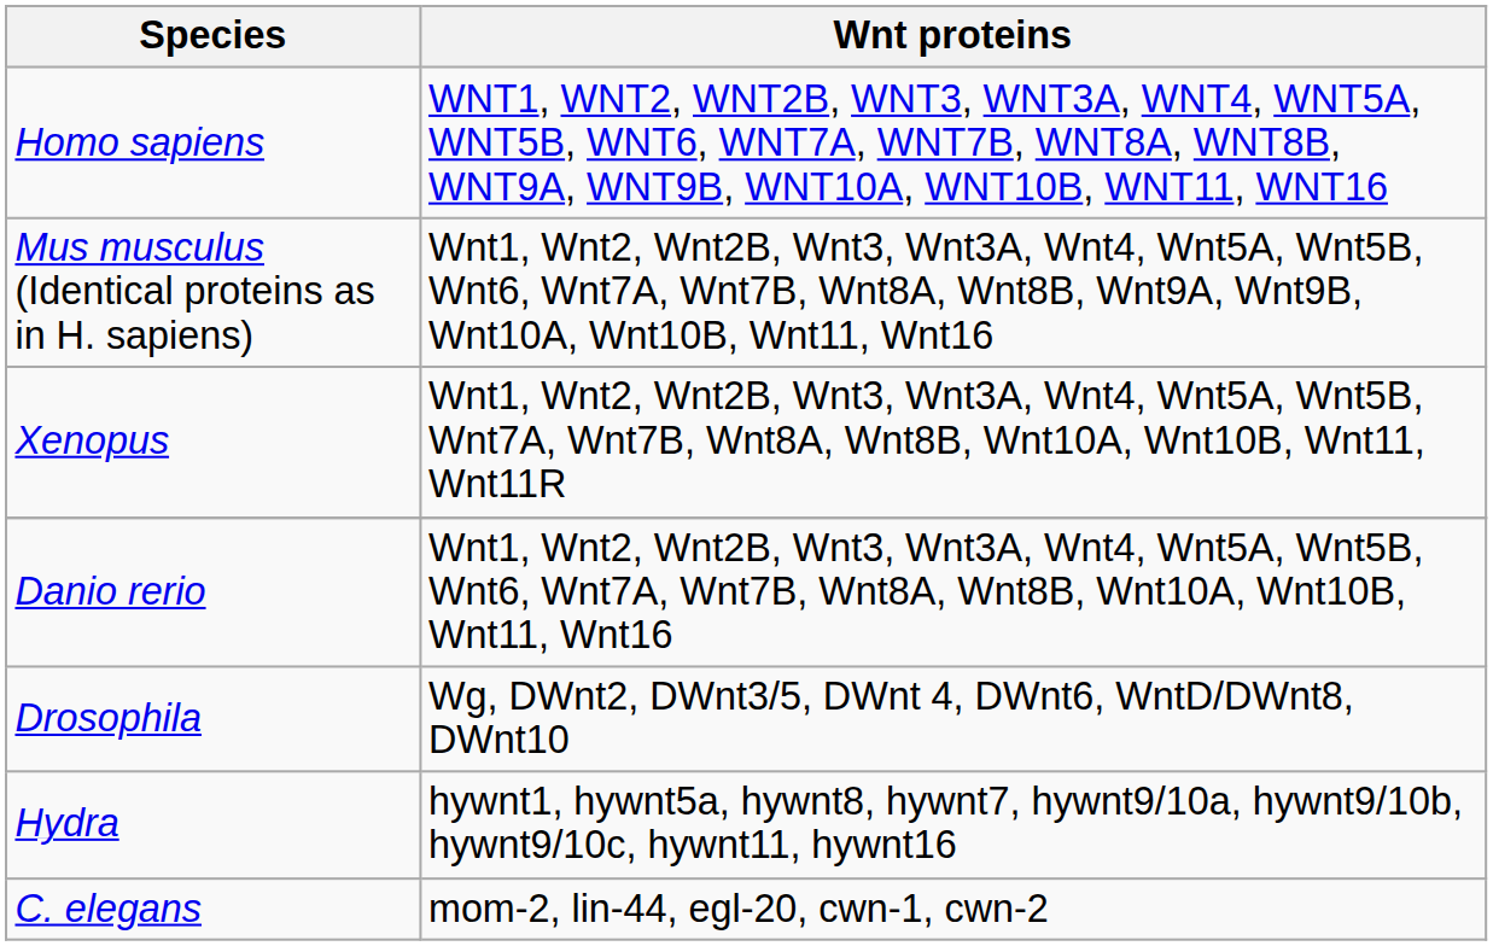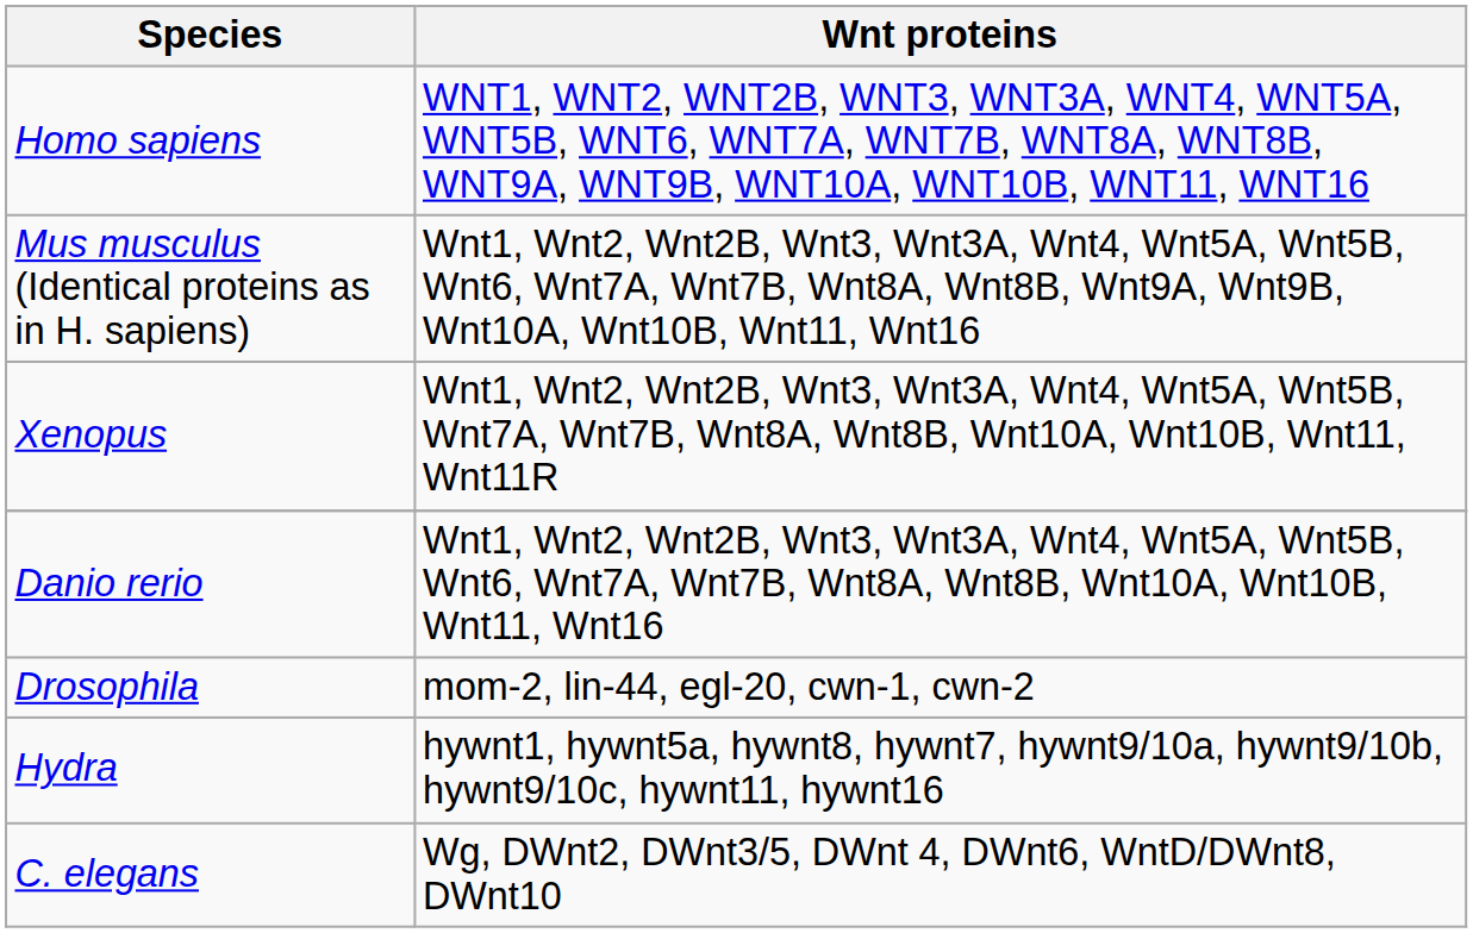 <table class="wikitable">
 <tr>
 <th>Species</th>
 <th>Wnt proteins</th>
 </tr>
 <tr>
 <td><em><a href='#'>Homo sapiens</a></em></td>
 <td><a href='#'>WNT1</a>, <a href='#'>WNT2</a>, <a href='#'>WNT2B</a>, <a href='#'>WNT3</a>, <a href='#'>WNT3A</a>, <a href='#'>WNT4</a>, <a href='#'>WNT5A</a>, <a href='#'>WNT5B</a>, <a href='#'>WNT6</a>, <a href='#'>WNT7A</a>, <a href='#'>WNT7B</a>, <a href='#'>WNT8A</a>, <a href='#'>WNT8B</a>, <a href='#'>WNT9A</a>, <a href='#'>WNT9B</a>, <a href='#'>WNT10A</a>, <a href='#'>WNT10B</a>, <a href='#'>WNT11</a>, <a href='#'>WNT16</a></td>
 </tr>
 <tr>
 <td><em><a href='#'>Mus musculus</a></em> (Identical proteins as in H. sapiens)</td>
 <td>Wnt1, Wnt2, Wnt2B, Wnt3, Wnt3A, Wnt4, Wnt5A, Wnt5B, Wnt6, Wnt7A, Wnt7B, Wnt8A, Wnt8B, Wnt9A, Wnt9B, Wnt10A, Wnt10B, Wnt11, Wnt16</td>
 </tr>
 <tr>
 <td><em><a href='#'>Xenopus</a></em></td>
 <td>Wnt1, Wnt2, Wnt2B, Wnt3, Wnt3A, Wnt4, Wnt5A, Wnt5B, Wnt7A, Wnt7B, Wnt8A, Wnt8B, Wnt10A, Wnt10B, Wnt11, Wnt11R</td>
 </tr>
 <tr>
 </tr>
 <tr>
 <td><em><a href='#'>Danio rerio</a></em></td>
 <td>Wnt1, Wnt2, Wnt2B, Wnt3, Wnt3A, Wnt4, Wnt5A, Wnt5B, Wnt6, Wnt7A, Wnt7B, Wnt8A, Wnt8B, Wnt10A, Wnt10B, Wnt11, Wnt16</td>
 </tr>
 <tr>
 <td><em><a href='#'>Drosophila</a></em></td>
-<td>Wg, DWnt2, DWnt3/5, DWnt 4, DWnt6, WntD/DWnt8, DWnt10</td>
+<td>mom-2, lin-44, egl-20, cwn-1, cwn-2 </td>
 </tr>
 <tr>
 <td><em><a href='#'>Hydra</a></em></td>
 <td>hywnt1, hywnt5a, hywnt8, hywnt7, hywnt9/10a, hywnt9/10b, hywnt9/10c, hywnt11, hywnt16</td>
 </tr>
 <tr>
 <td><em><a href='#'>C. elegans</a></em></td>
-<td>mom-2, lin-44, egl-20, cwn-1, cwn-2 </td>
+<td>Wg, DWnt2, DWnt3/5, DWnt 4, DWnt6, WntD/DWnt8, DWnt10</td>
 </tr>
 </table>
